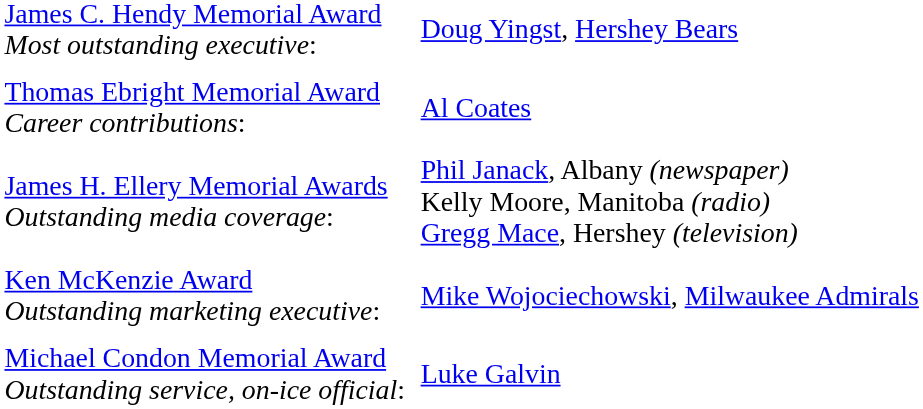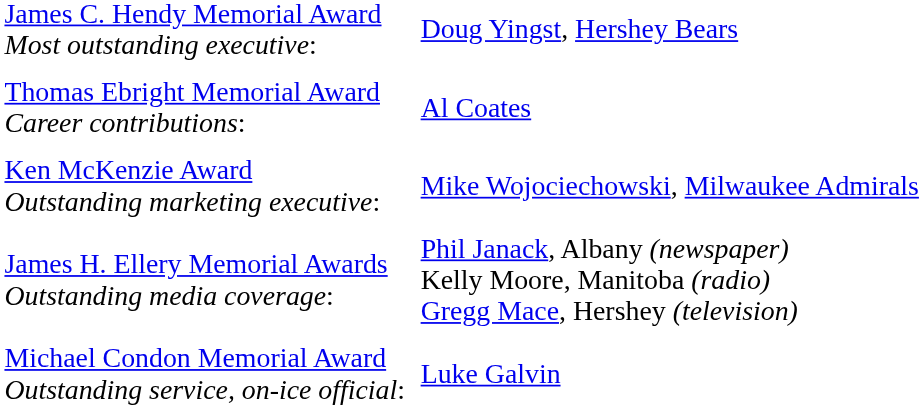 <table cellpadding="3" cellspacing="3">
 <tr>
 <td><a href='#'>James C. Hendy Memorial Award</a><br><em>Most outstanding executive</em>:</td>
 <td><a href='#'>Doug Yingst</a>, <a href='#'>Hershey Bears</a></td>
 </tr>
 <tr>
 <td><a href='#'>Thomas Ebright Memorial Award</a><br><em>Career contributions</em>:</td>
 <td><a href='#'>Al Coates</a></td>
 </tr>
 <tr>
+<td><a href='#'>Ken McKenzie Award</a><br><em>Outstanding marketing executive</em>:</td>
+<td><a href='#'>Mike Wojociechowski</a>, <a href='#'>Milwaukee Admirals</a></td>
+</tr>
+<tr>
 <td><a href='#'>James H. Ellery Memorial Awards</a> <br><em>Outstanding media coverage</em>:</td>
 <td><a href='#'>Phil Janack</a>, Albany <em>(newspaper)</em><br>Kelly Moore, Manitoba <em>(radio)</em><br><a href='#'>Gregg Mace</a>, Hershey <em>(television)</em></td>
-</tr>
-<tr>
-<td><a href='#'>Ken McKenzie Award</a><br><em>Outstanding marketing executive</em>:</td>
-<td><a href='#'>Mike Wojociechowski</a>, <a href='#'>Milwaukee Admirals</a></td>
 </tr>
 <tr>
 <td><a href='#'>Michael Condon Memorial Award</a><br><em>Outstanding service, on-ice official</em>:</td>
 <td><a href='#'>Luke Galvin</a></td>
 </tr>
 </table>
